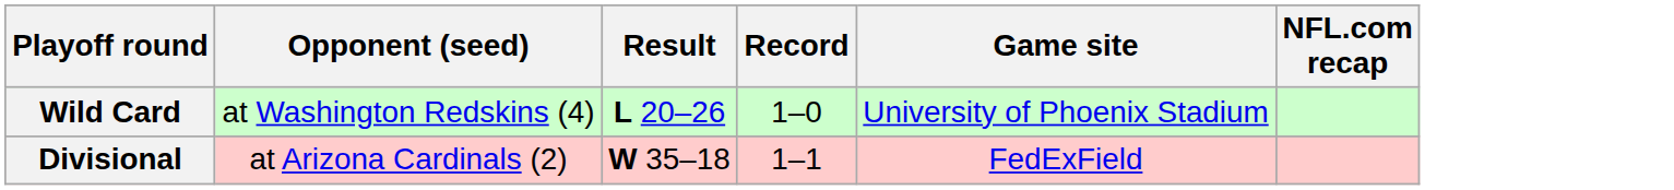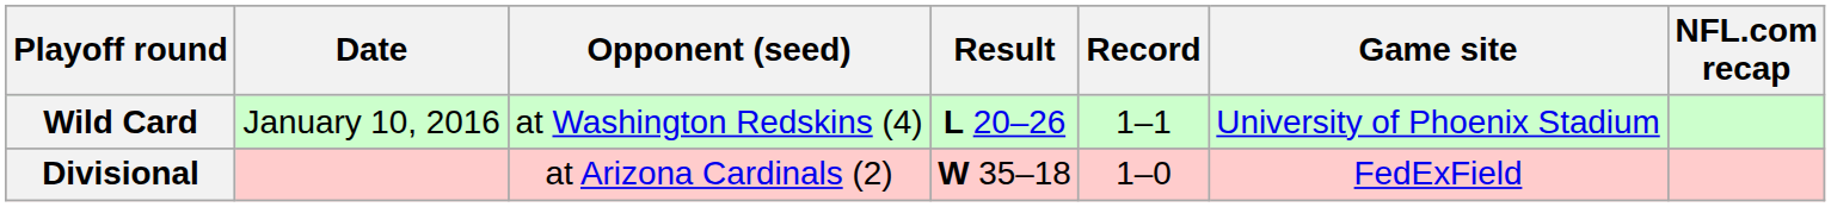 <table class="wikitable" style="text-align:center">
 <tr>
 <th>Playoff round</th>
+<th>Date</th>
 <th>Opponent (seed)</th>
 <th>Result</th>
 <th>Record</th>
 <th>Game site</th>
 <th>NFL.com<br>recap</th>
 </tr>
 <tr bgcolor=ccffcc>
 <th>Wild Card</th>
+<td>January 10, 2016</td>
 <td>at <a href='#'>Washington Redskins</a> (4)</td>
 <td><strong>L</strong> <a href='#'>20–26</a> </td>
-<td>1–0</td>
+<td>1–1</td>
 <td><a href='#'>University of Phoenix Stadium</a></td>
 <td></td>
 </tr>
 <tr bgcolor=ffcccc>
 <th>Divisional</th>
+<td></td>
 <td>at <a href='#'>Arizona Cardinals</a> (2)</td>
 <td><strong>W</strong> 35–18</td>
-<td>1–1</td>
+<td>1–0</td>
 <td><a href='#'>FedExField</a></td>
 <td></td>
 </tr>
 </table>
